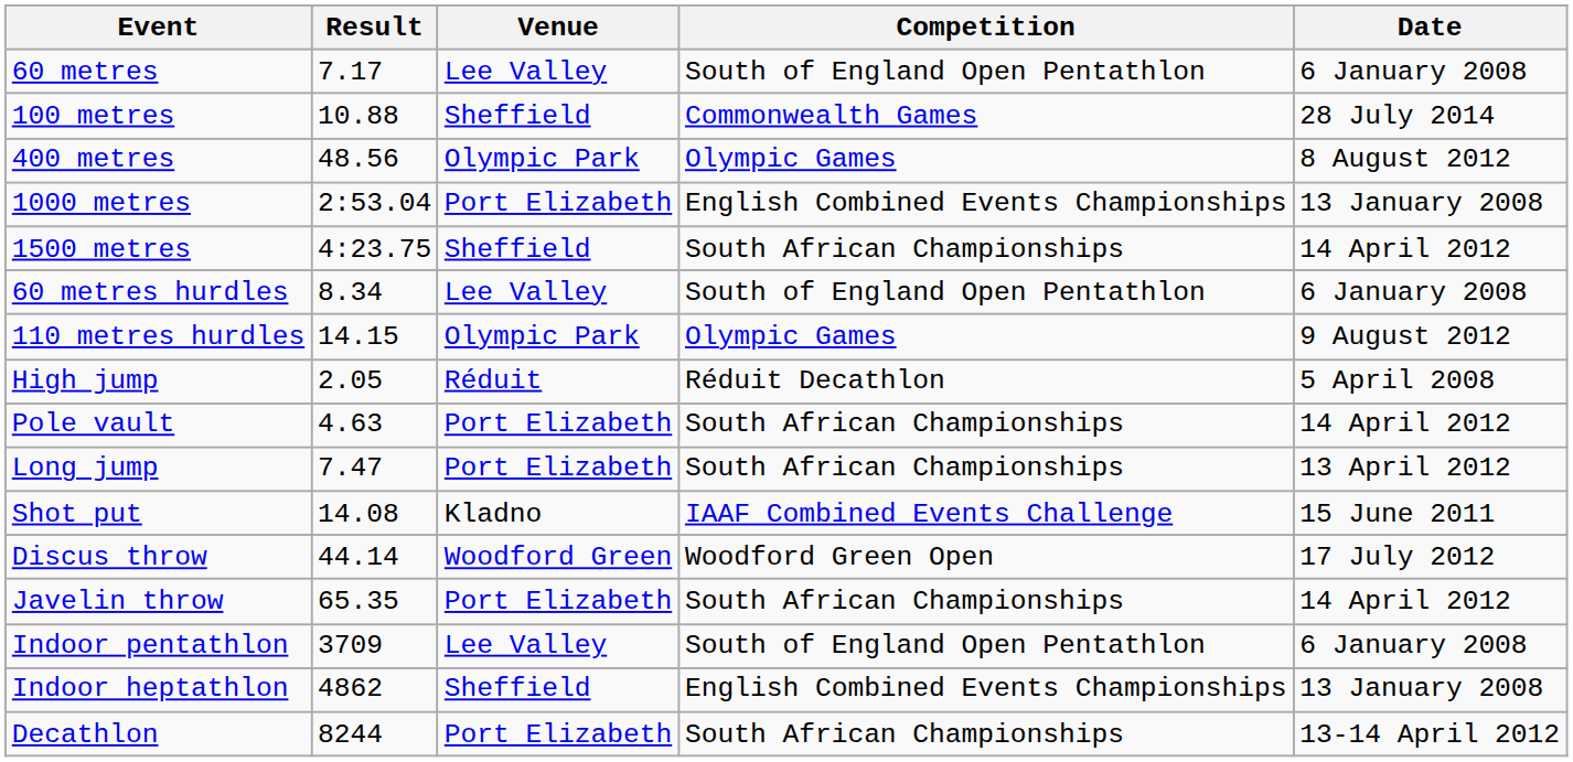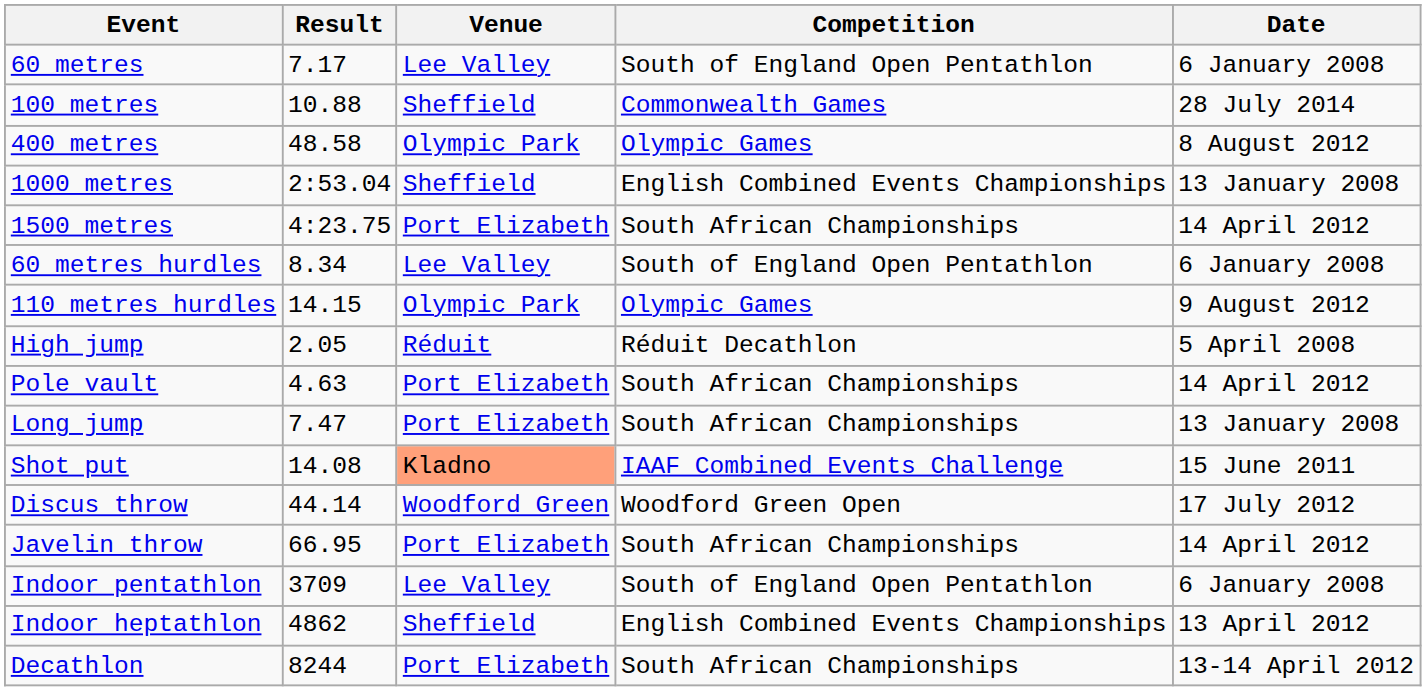 <table class="wikitable">
 <tr>
 <th>Event</th>
 <th>Result</th>
 <th>Venue</th>
 <th>Competition</th>
 <th>Date</th>
 </tr>
 <tr>
 <td><a href='#'>60 metres</a></td>
 <td>7.17</td>
 <td><a href='#'>Lee Valley</a></td>
 <td>South of England Open Pentathlon</td>
 <td>6 January 2008</td>
 </tr>
 <tr>
 <td><a href='#'>100 metres</a></td>
 <td>10.88</td>
 <td><a href='#'>Sheffield</a></td>
 <td><a href='#'>Commonwealth Games</a></td>
 <td>28 July 2014</td>
 </tr>
 <tr>
 <td><a href='#'>400 metres</a></td>
-<td>48.56</td>
+<td>48.58</td>
 <td><a href='#'>Olympic Park</a></td>
 <td><a href='#'>Olympic Games</a></td>
 <td>8 August 2012</td>
 </tr>
 <tr>
 <td><a href='#'>1000 metres</a></td>
 <td>2:53.04</td>
-<td><a href='#'>Port Elizabeth</a></td>
+<td><a href='#'>Sheffield</a></td>
 <td>English Combined Events Championships</td>
 <td>13 January 2008</td>
 </tr>
 <tr>
 <td><a href='#'>1500 metres</a></td>
 <td>4:23.75</td>
-<td><a href='#'>Sheffield</a></td>
+<td><a href='#'>Port Elizabeth</a></td>
 <td>South African Championships</td>
 <td>14 April 2012</td>
 </tr>
 <tr>
 <td><a href='#'>60 metres hurdles</a></td>
 <td>8.34</td>
 <td><a href='#'>Lee Valley</a></td>
 <td>South of England Open Pentathlon</td>
 <td>6 January 2008</td>
 </tr>
 <tr>
 <td><a href='#'>110 metres hurdles</a></td>
 <td>14.15</td>
 <td><a href='#'>Olympic Park</a></td>
 <td><a href='#'>Olympic Games</a></td>
 <td>9 August 2012</td>
 </tr>
 <tr>
 <td><a href='#'>High jump</a></td>
 <td>2.05</td>
 <td><a href='#'>Réduit</a></td>
 <td>Réduit Decathlon</td>
 <td>5 April 2008</td>
 </tr>
 <tr>
 <td><a href='#'>Pole vault</a></td>
 <td>4.63</td>
 <td><a href='#'>Port Elizabeth</a></td>
 <td>South African Championships</td>
 <td>14 April 2012</td>
 </tr>
 <tr>
 <td><a href='#'>Long jump</a></td>
 <td>7.47</td>
 <td><a href='#'>Port Elizabeth</a></td>
 <td>South African Championships</td>
-<td>13 April 2012</td>
+<td>13 January 2008</td>
 </tr>
 <tr>
 <td><a href='#'>Shot put</a></td>
 <td>14.08</td>
-<td>Kladno</td>
+<td style="background: lightsalmon;">Kladno</td>
 <td><a href='#'>IAAF Combined Events Challenge</a></td>
 <td>15 June 2011</td>
 </tr>
 <tr>
 <td><a href='#'>Discus throw</a></td>
 <td>44.14</td>
 <td><a href='#'>Woodford Green</a></td>
 <td>Woodford Green Open</td>
 <td>17 July 2012</td>
 </tr>
 <tr>
 <td><a href='#'>Javelin throw</a></td>
-<td>65.35</td>
+<td>66.95</td>
 <td><a href='#'>Port Elizabeth</a></td>
 <td>South African Championships</td>
 <td>14 April 2012</td>
 </tr>
 <tr>
 <td><a href='#'>Indoor pentathlon</a></td>
 <td>3709</td>
 <td><a href='#'>Lee Valley</a></td>
 <td>South of England Open Pentathlon</td>
 <td>6 January 2008</td>
 </tr>
 <tr>
 <td><a href='#'>Indoor heptathlon</a></td>
 <td>4862</td>
 <td><a href='#'>Sheffield</a></td>
 <td>English Combined Events Championships</td>
-<td>13 January 2008</td>
+<td>13 April 2012</td>
 </tr>
 <tr>
 <td><a href='#'>Decathlon</a></td>
 <td>8244</td>
 <td><a href='#'>Port Elizabeth</a></td>
 <td>South African Championships</td>
 <td>13-14 April 2012</td>
 </tr>
 </table>
